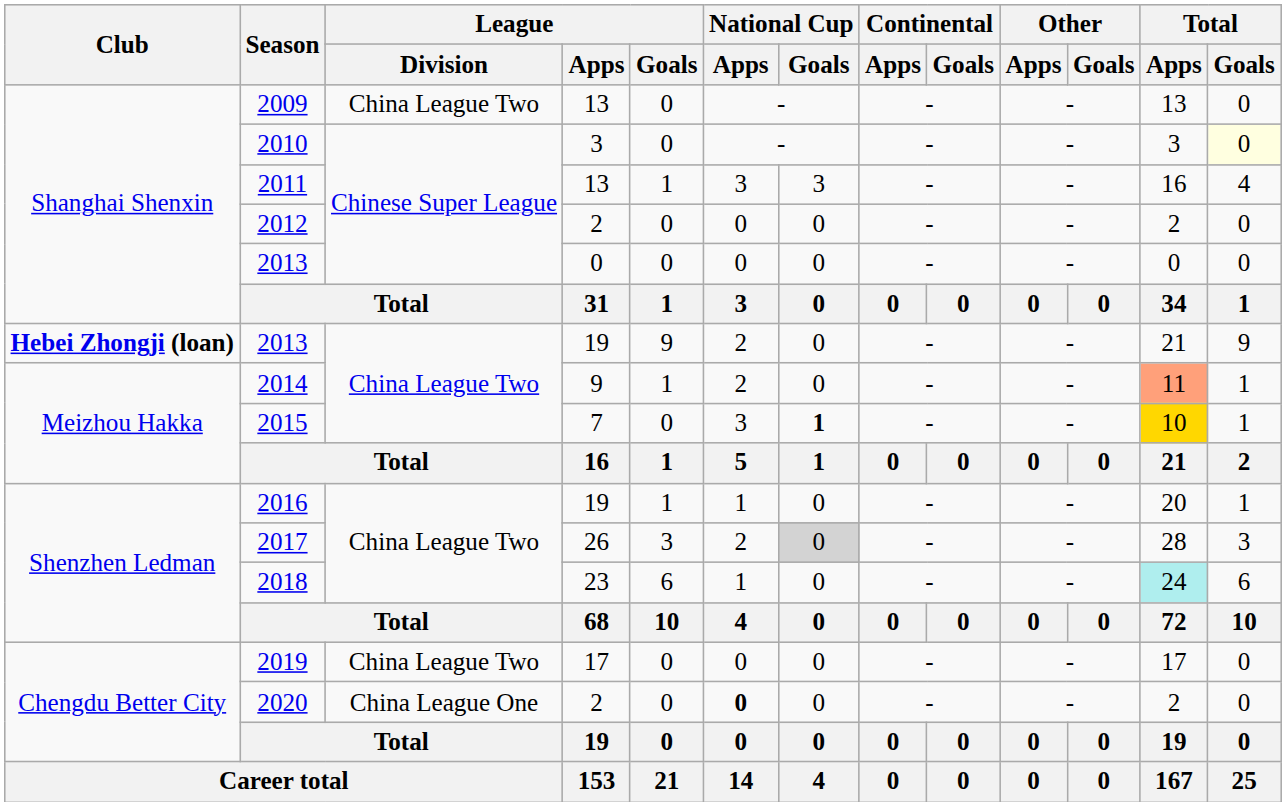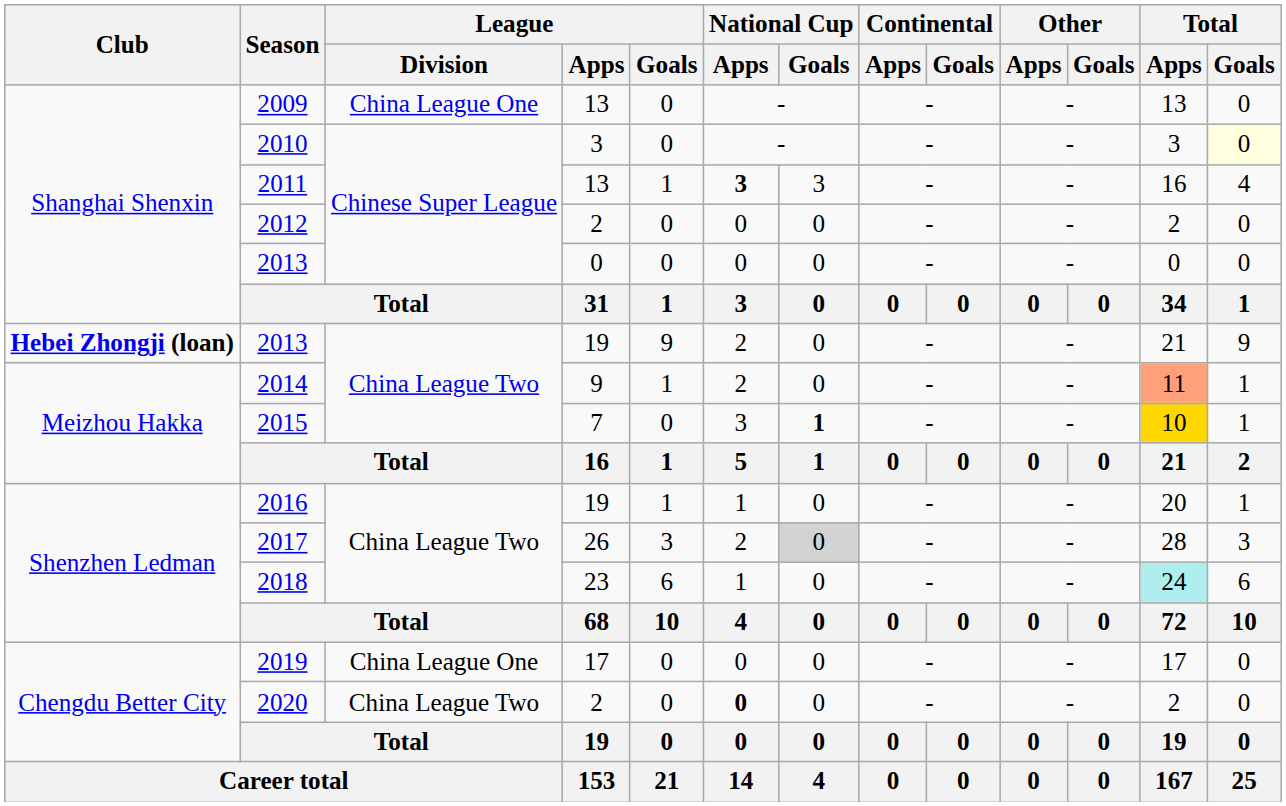 <table class="wikitable" style="text-align: center">
 <tr>
 <th rowspan="2">Club</th>
 <th rowspan="2">Season</th>
 <th colspan="3">League</th>
 <th colspan="2">National Cup</th>
 <th colspan="2">Continental</th>
 <th colspan="2">Other</th>
 <th colspan="2">Total</th>
 </tr>
 <tr>
 <th>Division</th>
 <th>Apps</th>
 <th>Goals</th>
 <th>Apps</th>
 <th>Goals</th>
 <th>Apps</th>
 <th>Goals</th>
 <th>Apps</th>
 <th>Goals</th>
 <th>Apps</th>
 <th>Goals</th>
 </tr>
 <tr>
 <td rowspan=6><a href='#'>Shanghai Shenxin</a></td>
 <td><a href='#'>2009</a></td>
-<td>China League Two</td>
+<td><a href='#'>China League One</a></td>
 <td>13</td>
 <td>0</td>
 <td colspan="2">-</td>
 <td colspan="2">-</td>
 <td colspan="2">-</td>
 <td>13</td>
 <td>0</td>
 </tr>
 <tr>
 <td><a href='#'>2010</a></td>
 <td rowspan="4"><a href='#'>Chinese Super League</a></td>
 <td>3</td>
 <td>0</td>
 <td colspan="2">-</td>
 <td colspan="2">-</td>
 <td colspan="2">-</td>
 <td>3</td>
 <td style="background: lightyellow;">0</td>
 </tr>
 <tr>
 <td><a href='#'>2011</a></td>
 <td>13</td>
 <td>1</td>
-<td>3</td>
+<td><strong>3</strong></td>
 <td>3</td>
 <td colspan="2">-</td>
 <td colspan="2">-</td>
 <td>16</td>
 <td>4</td>
 </tr>
 <tr>
 <td><a href='#'>2012</a></td>
 <td>2</td>
 <td>0</td>
 <td>0</td>
 <td>0</td>
 <td colspan="2">-</td>
 <td colspan="2">-</td>
 <td>2</td>
 <td>0</td>
 </tr>
 <tr>
 <td><a href='#'>2013</a></td>
 <td>0</td>
 <td>0</td>
 <td>0</td>
 <td>0</td>
 <td colspan="2">-</td>
 <td colspan="2">-</td>
 <td>0</td>
 <td>0</td>
 </tr>
 <tr>
 <th colspan="2">Total</th>
 <th>31</th>
 <th>1</th>
 <th>3</th>
 <th>0</th>
 <th>0</th>
 <th>0</th>
 <th>0</th>
 <th>0</th>
 <th>34</th>
 <th>1</th>
 </tr>
 <tr>
 <td><strong><a href='#'>Hebei Zhongji</a> (loan)</strong></td>
 <td><a href='#'>2013</a></td>
 <td rowspan=3><a href='#'>China League Two</a></td>
 <td>19</td>
 <td>9</td>
 <td>2</td>
 <td>0</td>
 <td colspan="2">-</td>
 <td colspan="2">-</td>
 <td>21</td>
 <td>9</td>
 </tr>
 <tr>
 <td rowspan=3><a href='#'>Meizhou Hakka</a></td>
 <td><a href='#'>2014</a></td>
 <td>9</td>
 <td>1</td>
 <td>2</td>
 <td>0</td>
 <td colspan="2">-</td>
 <td colspan="2">-</td>
 <td style="background: lightsalmon;">11</td>
 <td>1</td>
 </tr>
 <tr>
 <td><a href='#'>2015</a></td>
 <td>7</td>
 <td>0</td>
 <td>3</td>
 <td><strong>1</strong></td>
 <td colspan="2">-</td>
 <td colspan="2">-</td>
 <td style="background: gold;">10</td>
 <td>1</td>
 </tr>
 <tr>
 <th colspan="2">Total</th>
 <th>16</th>
 <th>1</th>
 <th>5</th>
 <th>1</th>
 <th>0</th>
 <th>0</th>
 <th>0</th>
 <th>0</th>
 <th>21</th>
 <th>2</th>
 </tr>
 <tr>
 <td rowspan=4><a href='#'>Shenzhen Ledman</a></td>
 <td><a href='#'>2016</a></td>
 <td rowspan=3>China League Two</td>
 <td>19</td>
 <td>1</td>
 <td>1</td>
 <td>0</td>
 <td colspan="2">-</td>
 <td colspan="2">-</td>
 <td>20</td>
 <td>1</td>
 </tr>
 <tr>
 <td><a href='#'>2017</a></td>
 <td>26</td>
 <td>3</td>
 <td>2</td>
 <td style="background: lightgrey;">0</td>
 <td colspan="2">-</td>
 <td colspan="2">-</td>
 <td>28</td>
 <td>3</td>
 </tr>
 <tr>
 <td><a href='#'>2018</a></td>
 <td>23</td>
 <td>6</td>
 <td>1</td>
 <td>0</td>
 <td colspan="2">-</td>
 <td colspan="2">-</td>
 <td style="background: paleturquoise;">24</td>
 <td>6</td>
 </tr>
 <tr>
 <th colspan="2">Total</th>
 <th>68</th>
 <th>10</th>
 <th>4</th>
 <th>0</th>
 <th>0</th>
 <th>0</th>
 <th>0</th>
 <th>0</th>
 <th>72</th>
 <th>10</th>
 </tr>
 <tr>
 <td rowspan=3><a href='#'>Chengdu Better City</a></td>
 <td><a href='#'>2019</a></td>
-<td>China League Two</td>
+<td>China League One</td>
 <td>17</td>
 <td>0</td>
 <td>0</td>
 <td>0</td>
 <td colspan="2">-</td>
 <td colspan="2">-</td>
 <td>17</td>
 <td>0</td>
 </tr>
 <tr>
 <td><a href='#'>2020</a></td>
-<td>China League One</td>
+<td>China League Two</td>
 <td>2</td>
 <td>0</td>
 <td><strong>0</strong></td>
 <td>0</td>
 <td colspan="2">-</td>
 <td colspan="2">-</td>
 <td>2</td>
 <td>0</td>
 </tr>
 <tr>
 <th colspan="2">Total</th>
 <th>19</th>
 <th>0</th>
 <th>0</th>
 <th>0</th>
 <th>0</th>
 <th>0</th>
 <th>0</th>
 <th>0</th>
 <th>19</th>
 <th>0</th>
 </tr>
 <tr>
 <th colspan=3>Career total</th>
 <th>153</th>
 <th>21</th>
 <th>14</th>
 <th>4</th>
 <th>0</th>
 <th>0</th>
 <th>0</th>
 <th>0</th>
 <th>167</th>
 <th>25</th>
 </tr>
 </table>
